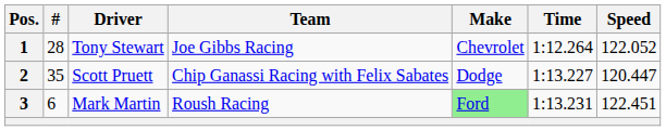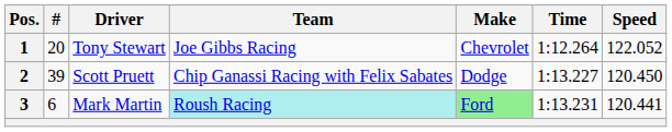 <table class="wikitable" style="font-size:95%">
 <tr>
 <th>Pos.</th>
 <th>#</th>
 <th>Driver</th>
 <th>Team</th>
 <th>Make</th>
 <th>Time</th>
 <th>Speed</th>
 </tr>
 <tr>
 <th>1</th>
-<td>28</td>
+<td>20</td>
 <td><a href='#'>Tony Stewart</a></td>
 <td><a href='#'>Joe Gibbs Racing</a></td>
 <td><a href='#'>Chevrolet</a></td>
 <td>1:12.264</td>
 <td>122.052</td>
 </tr>
 <tr>
 <th>2</th>
-<td>35</td>
+<td>39</td>
 <td><a href='#'>Scott Pruett</a></td>
 <td><a href='#'>Chip Ganassi Racing with Felix Sabates</a></td>
 <td><a href='#'>Dodge</a></td>
 <td>1:13.227</td>
-<td>120.447</td>
+<td>120.450</td>
 </tr>
 <tr>
 <th>3</th>
 <td>6</td>
 <td><a href='#'>Mark Martin</a></td>
-<td><a href='#'>Roush Racing</a></td>
+<td style="background: paleturquoise;"><a href='#'>Roush Racing</a></td>
 <td style="background: lightgreen;"><a href='#'>Ford</a></td>
 <td>1:13.231</td>
-<td>122.451</td>
+<td>120.441</td>
 </tr>
 <tr>
 <th colspan="7"></th>
 </tr>
 </table>
